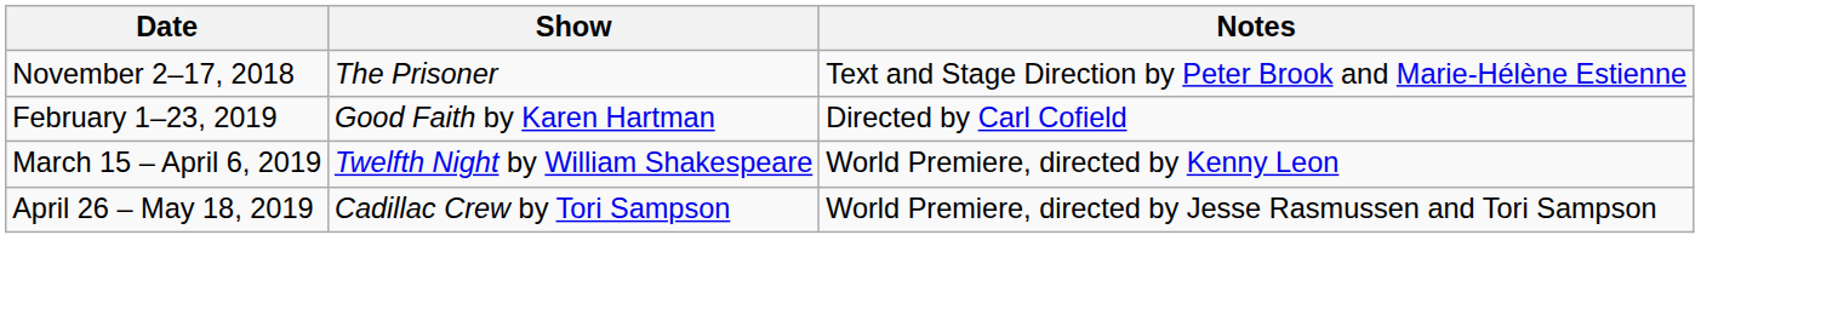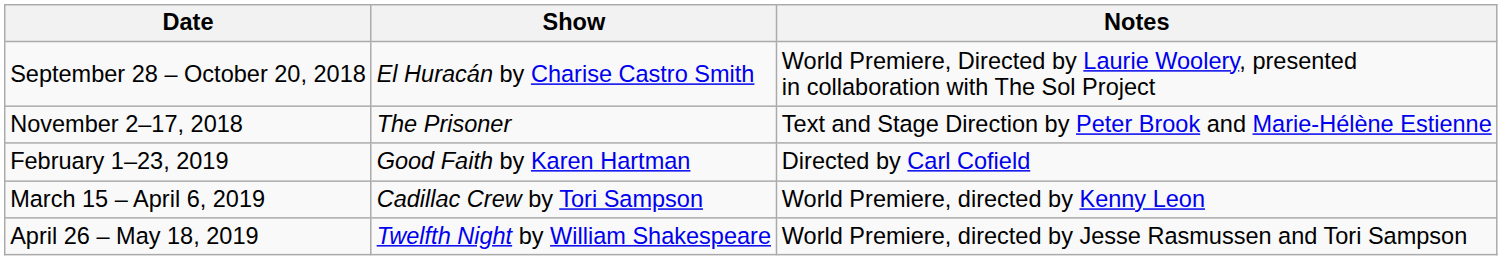 <table class="wikitable">
 <tr>
 <th>Date</th>
 <th>Show</th>
 <th>Notes</th>
+</tr>
+<tr>
+<td>September 28 – October 20, 2018</td>
+<td><em>El Huracán</em> by <a href='#'>Charise Castro Smith</a></td>
+<td>World Premiere, Directed by <a href='#'>Laurie Woolery</a>, presented<br>in collaboration with The Sol Project</td>
 </tr>
 <tr>
 <td>November 2–17, 2018</td>
 <td><em>The Prisoner</em></td>
 <td>Text and Stage Direction by <a href='#'>Peter Brook</a> and <a href='#'>Marie-Hélène Estienne</a></td>
 </tr>
 <tr>
 <td>February 1–23, 2019</td>
 <td><em>Good Faith</em> by <a href='#'>Karen Hartman</a></td>
 <td>Directed by <a href='#'>Carl Cofield</a></td>
 </tr>
 <tr>
 <td>March 15 – April 6, 2019</td>
-<td><em><a href='#'>Twelfth Night</a></em> by <a href='#'>William Shakespeare</a></td>
+<td><em>Cadillac Crew</em> by <a href='#'>Tori Sampson</a></td>
 <td>World Premiere, directed by <a href='#'>Kenny Leon</a></td>
 </tr>
 <tr>
 <td>April 26 – May 18, 2019</td>
-<td><em>Cadillac Crew</em> by <a href='#'>Tori Sampson</a></td>
+<td><em><a href='#'>Twelfth Night</a></em> by <a href='#'>William Shakespeare</a></td>
 <td>World Premiere, directed by Jesse Rasmussen and Tori Sampson</td>
 </tr>
 </table>
